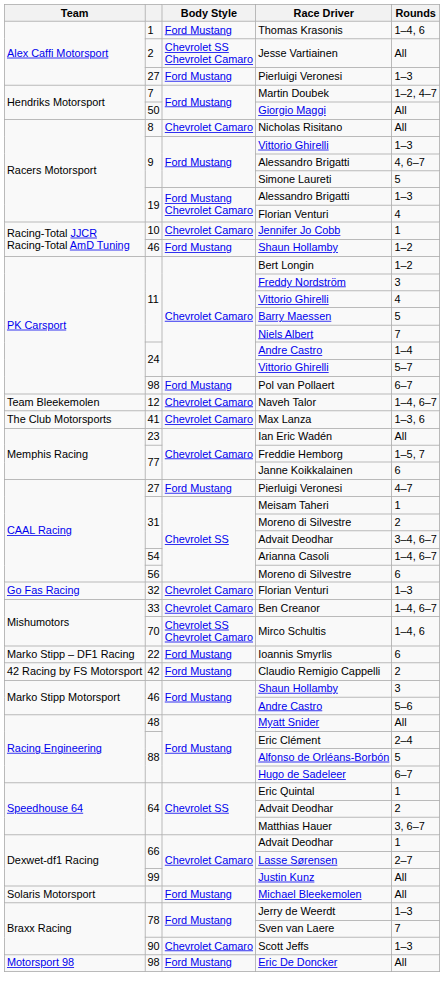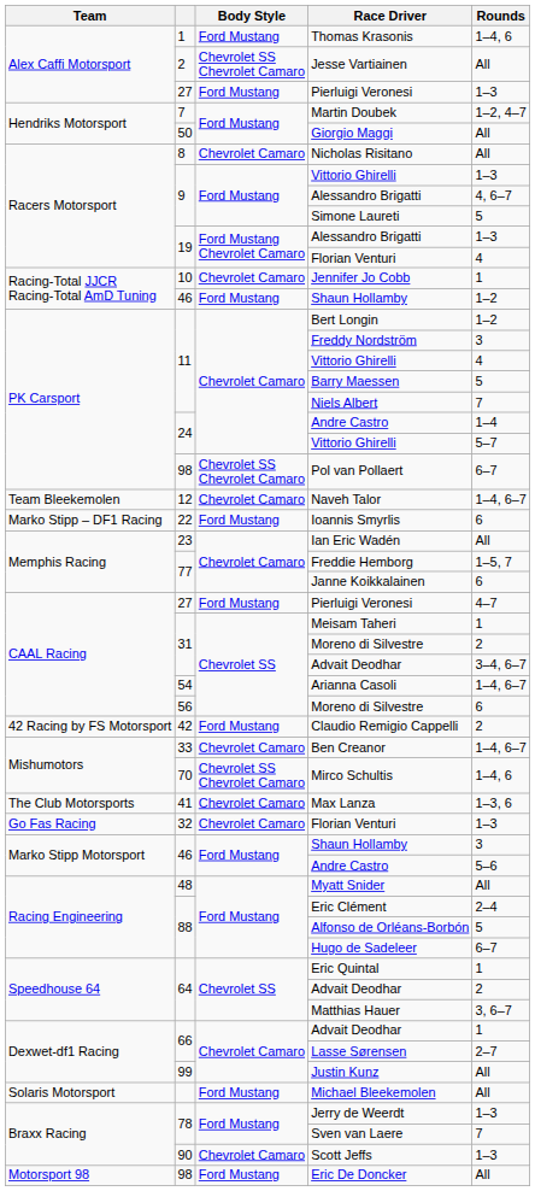 <table class="wikitable" style="font-size: 85%">
 <tr>
 <th>Team</th>
 <th></th>
 <th>Body Style</th>
 <th>Race Driver</th>
 <th>Rounds</th>
 </tr>
 <tr>
 <td rowspan ="3"> <a href='#'>Alex Caffi Motorsport</a></td>
 <td>1</td>
 <td><a href='#'>Ford Mustang</a></td>
 <td> Thomas Krasonis</td>
 <td>1–4, 6</td>
 </tr>
 <tr>
 <td>2</td>
 <td><a href='#'>Chevrolet SS</a> <small></small><br><a href='#'>Chevrolet Camaro</a> <small></small></td>
 <td> Jesse Vartiainen</td>
 <td>All</td>
 </tr>
 <tr>
 <td>27</td>
 <td><a href='#'>Ford Mustang</a></td>
 <td> Pierluigi Veronesi</td>
 <td>1–3</td>
 </tr>
 <tr>
 <td rowspan="2"> Hendriks Motorsport</td>
 <td>7</td>
 <td rowspan="2"><a href='#'>Ford Mustang</a></td>
 <td> Martin Doubek</td>
 <td>1–2, 4–7</td>
 </tr>
 <tr>
 <td>50</td>
 <td> <a href='#'>Giorgio Maggi</a></td>
 <td>All</td>
 </tr>
 <tr>
 <td rowspan ="6"> Racers Motorsport</td>
 <td>8</td>
 <td><a href='#'>Chevrolet Camaro</a></td>
 <td> Nicholas Risitano</td>
 <td>All</td>
 </tr>
 <tr>
 <td rowspan="3">9</td>
 <td rowspan="3"><a href='#'>Ford Mustang</a></td>
 <td> <a href='#'>Vittorio Ghirelli</a></td>
 <td>1–3</td>
 </tr>
 <tr>
 <td> Alessandro Brigatti</td>
 <td>4, 6–7</td>
 </tr>
 <tr>
 <td> Simone Laureti</td>
 <td>5</td>
 </tr>
 <tr>
 <td rowspan="2">19</td>
 <td rowspan="2"><a href='#'>Ford Mustang</a> <small></small><br><a href='#'>Chevrolet Camaro</a> <small></small></td>
 <td> Alessandro Brigatti</td>
 <td>1–3</td>
 </tr>
 <tr>
 <td> Florian Venturi</td>
 <td>4</td>
 </tr>
 <tr>
 <td rowspan ="2"> Racing-Total <a href='#'>JJCR</a><br> Racing-Total <a href='#'>AmD Tuning</a></td>
 <td>10</td>
 <td><a href='#'>Chevrolet Camaro</a></td>
 <td> <a href='#'>Jennifer Jo Cobb</a></td>
 <td>1</td>
 </tr>
 <tr>
 <td>46</td>
 <td><a href='#'>Ford Mustang</a></td>
 <td> <a href='#'>Shaun Hollamby</a></td>
 <td>1–2</td>
 </tr>
 <tr>
 <td rowspan="8"> <a href='#'>PK Carsport</a></td>
 <td rowspan="5">11</td>
 <td rowspan="7"><a href='#'>Chevrolet Camaro</a></td>
 <td> Bert Longin</td>
 <td>1–2</td>
 </tr>
 <tr>
 <td> <a href='#'>Freddy Nordström</a></td>
 <td>3</td>
 </tr>
 <tr>
 <td> <a href='#'>Vittorio Ghirelli</a></td>
 <td>4</td>
 </tr>
 <tr>
 <td> <a href='#'>Barry Maessen</a></td>
 <td>5</td>
 </tr>
 <tr>
 <td> <a href='#'>Niels Albert</a></td>
 <td>7</td>
 </tr>
 <tr>
 <td rowspan="2">24</td>
 <td> <a href='#'>Andre Castro</a></td>
 <td>1–4</td>
 </tr>
 <tr>
 <td> <a href='#'>Vittorio Ghirelli</a></td>
 <td>5–7</td>
 </tr>
 <tr>
 <td>98</td>
-<td><a href='#'>Ford Mustang</a></td>
+<td><a href='#'>Chevrolet SS</a> <small></small><br><a href='#'>Chevrolet Camaro</a> <small></small></td>
 <td> Pol van Pollaert</td>
 <td>6–7</td>
 </tr>
 <tr>
 <td> Team Bleekemolen</td>
 <td>12</td>
 <td><a href='#'>Chevrolet Camaro</a></td>
 <td> Naveh Talor</td>
 <td>1–4, 6–7</td>
 </tr>
 <tr>
-<td> The Club Motorsports</td>
-<td>41</td>
-<td><a href='#'>Chevrolet Camaro</a></td>
-<td> Max Lanza</td>
-<td>1–3, 6</td>
+<td> Marko Stipp – DF1 Racing</td>
+<td>22</td>
+<td><a href='#'>Ford Mustang</a></td>
+<td> Ioannis Smyrlis</td>
+<td>6</td>
 </tr>
 <tr>
 <td rowspan ="3"> Memphis Racing</td>
 <td>23</td>
 <td rowspan ="3"><a href='#'>Chevrolet Camaro</a></td>
 <td> Ian Eric Wadén</td>
 <td>All</td>
 </tr>
 <tr>
 <td rowspan ="2">77</td>
 <td> Freddie Hemborg</td>
 <td>1–5, 7</td>
 </tr>
 <tr>
 <td> Janne Koikkalainen</td>
 <td>6</td>
 </tr>
 <tr>
 <td rowspan ="6"> <a href='#'>CAAL Racing</a></td>
 <td>27</td>
 <td><a href='#'>Ford Mustang</a></td>
 <td> Pierluigi Veronesi</td>
 <td>4–7</td>
 </tr>
 <tr>
 <td rowspan ="3">31</td>
 <td rowspan ="5"><a href='#'>Chevrolet SS</a></td>
 <td> Meisam Taheri</td>
 <td>1</td>
 </tr>
 <tr>
 <td> Moreno di Silvestre</td>
 <td>2</td>
 </tr>
 <tr>
 <td> Advait Deodhar</td>
 <td>3–4, 6–7</td>
 </tr>
 <tr>
 <td>54</td>
 <td> Arianna Casoli</td>
 <td>1–4, 6–7</td>
 </tr>
 <tr>
 <td>56</td>
 <td> Moreno di Silvestre</td>
 <td>6</td>
 </tr>
 <tr>
-<td> <a href='#'>Go Fas Racing</a></td>
-<td>32</td>
-<td><a href='#'>Chevrolet Camaro</a></td>
-<td> Florian Venturi</td>
-<td>1–3</td>
+<td> 42 Racing by FS Motorsport</td>
+<td>42</td>
+<td><a href='#'>Ford Mustang</a></td>
+<td> Claudio Remigio Cappelli</td>
+<td>2</td>
 </tr>
 <tr>
 <td rowspan ="2"> Mishumotors</td>
 <td>33</td>
 <td><a href='#'>Chevrolet Camaro</a></td>
 <td> Ben Creanor</td>
 <td>1–4, 6–7</td>
 </tr>
 <tr>
 <td>70</td>
 <td><a href='#'>Chevrolet SS</a> <small></small><br><a href='#'>Chevrolet Camaro</a> <small></small></td>
 <td> Mirco Schultis</td>
 <td>1–4, 6</td>
 </tr>
 <tr>
-<td> Marko Stipp – DF1 Racing</td>
-<td>22</td>
-<td><a href='#'>Ford Mustang</a></td>
-<td> Ioannis Smyrlis</td>
-<td>6</td>
+<td> The Club Motorsports</td>
+<td>41</td>
+<td><a href='#'>Chevrolet Camaro</a></td>
+<td> Max Lanza</td>
+<td>1–3, 6</td>
 </tr>
 <tr>
-<td> 42 Racing by FS Motorsport</td>
-<td>42</td>
-<td><a href='#'>Ford Mustang</a></td>
-<td> Claudio Remigio Cappelli</td>
-<td>2</td>
+<td> <a href='#'>Go Fas Racing</a></td>
+<td>32</td>
+<td><a href='#'>Chevrolet Camaro</a></td>
+<td> Florian Venturi</td>
+<td>1–3</td>
 </tr>
 <tr>
 <td rowspan ="2"> Marko Stipp Motorsport</td>
 <td rowspan="2">46</td>
 <td rowspan="2"><a href='#'>Ford Mustang</a></td>
 <td> <a href='#'>Shaun Hollamby</a></td>
 <td>3</td>
 </tr>
 <tr>
 <td> <a href='#'>Andre Castro</a></td>
 <td>5–6</td>
 </tr>
 <tr>
 <td rowspan="4"> <a href='#'>Racing Engineering</a></td>
 <td>48</td>
 <td rowspan="4"><a href='#'>Ford Mustang</a></td>
 <td> <a href='#'>Myatt Snider</a></td>
 <td>All</td>
 </tr>
 <tr>
 <td rowspan="3">88</td>
 <td> Eric Clément</td>
 <td>2–4</td>
 </tr>
 <tr>
 <td> <a href='#'>Alfonso de Orléans-Borbón</a></td>
 <td>5</td>
 </tr>
 <tr>
 <td> <a href='#'>Hugo de Sadeleer</a></td>
 <td>6–7</td>
 </tr>
 <tr>
 <td rowspan="3"> <a href='#'>Speedhouse 64</a></td>
 <td rowspan="3">64</td>
 <td rowspan="3"><a href='#'>Chevrolet SS</a></td>
 <td> Eric Quintal</td>
 <td>1</td>
 </tr>
 <tr>
 <td> Advait Deodhar</td>
 <td>2</td>
 </tr>
 <tr>
 <td> Matthias Hauer</td>
 <td>3, 6–7</td>
 </tr>
 <tr>
 <td rowspan="3"> Dexwet-df1 Racing</td>
 <td rowspan="2">66</td>
 <td rowspan="3"><a href='#'>Chevrolet Camaro</a></td>
 <td> Advait Deodhar</td>
 <td>1</td>
 </tr>
 <tr>
 <td> <a href='#'>Lasse Sørensen</a></td>
 <td>2–7</td>
 </tr>
 <tr>
 <td>99</td>
 <td> <a href='#'>Justin Kunz</a></td>
 <td>All</td>
 </tr>
 <tr>
 <td> Solaris Motorsport</td>
 <td></td>
 <td><a href='#'>Ford Mustang</a></td>
 <td> <a href='#'>Michael Bleekemolen</a></td>
 <td>All</td>
 </tr>
 <tr>
 <td rowspan="3"> Braxx Racing</td>
 <td rowspan="2">78</td>
 <td rowspan="2"><a href='#'>Ford Mustang</a></td>
 <td> Jerry de Weerdt</td>
 <td>1–3</td>
 </tr>
 <tr>
 <td> Sven van Laere</td>
 <td>7</td>
 </tr>
 <tr>
 <td>90</td>
 <td><a href='#'>Chevrolet Camaro</a></td>
 <td> Scott Jeffs</td>
 <td>1–3</td>
 </tr>
 <tr>
 <td> <a href='#'>Motorsport 98</a></td>
 <td>98</td>
 <td><a href='#'>Ford Mustang</a></td>
 <td> <a href='#'>Eric De Doncker</a></td>
 <td>All</td>
 </tr>
 </table>
